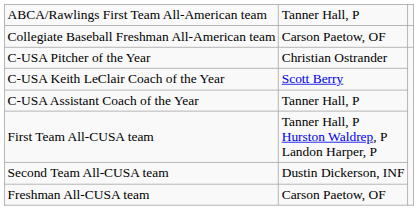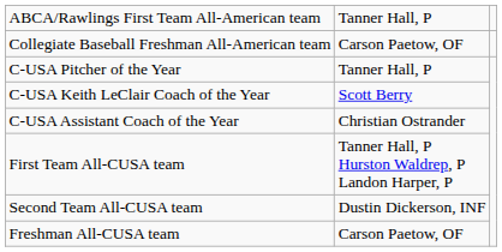 <table class="wikitable">
 <tr>
 <td>ABCA/Rawlings First Team All-American team</td>
 <td>Tanner Hall, P</td>
 <td></td>
 </tr>
 <tr>
 <td>Collegiate Baseball Freshman All-American team</td>
 <td>Carson Paetow, OF</td>
 <td></td>
 </tr>
 <tr>
 <td>C-USA Pitcher of the Year</td>
-<td>Christian Ostrander</td>
+<td>Tanner Hall, P</td>
 <td rowspan=6></td>
 </tr>
 <tr>
 <td>C-USA Keith LeClair Coach of the Year</td>
 <td><a href='#'>Scott Berry</a></td>
 </tr>
 <tr>
 <td>C-USA Assistant Coach of the Year</td>
-<td>Tanner Hall, P</td>
+<td>Christian Ostrander</td>
 </tr>
 <tr>
 <td>First Team All-CUSA team</td>
 <td>Tanner Hall, P<br><a href='#'>Hurston Waldrep</a>, P<br>Landon Harper, P</td>
 </tr>
 <tr>
 <td>Second Team All-CUSA team</td>
 <td>Dustin Dickerson, INF</td>
 </tr>
 <tr>
 <td>Freshman All-CUSA team</td>
 <td>Carson Paetow, OF</td>
 </tr>
 </table>
